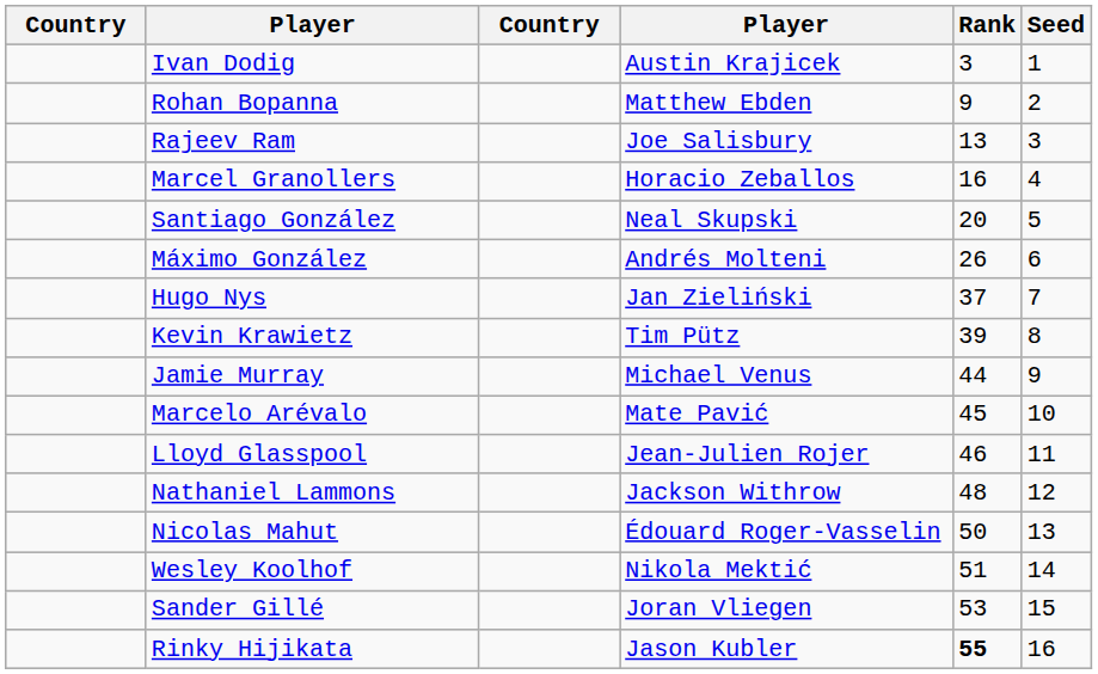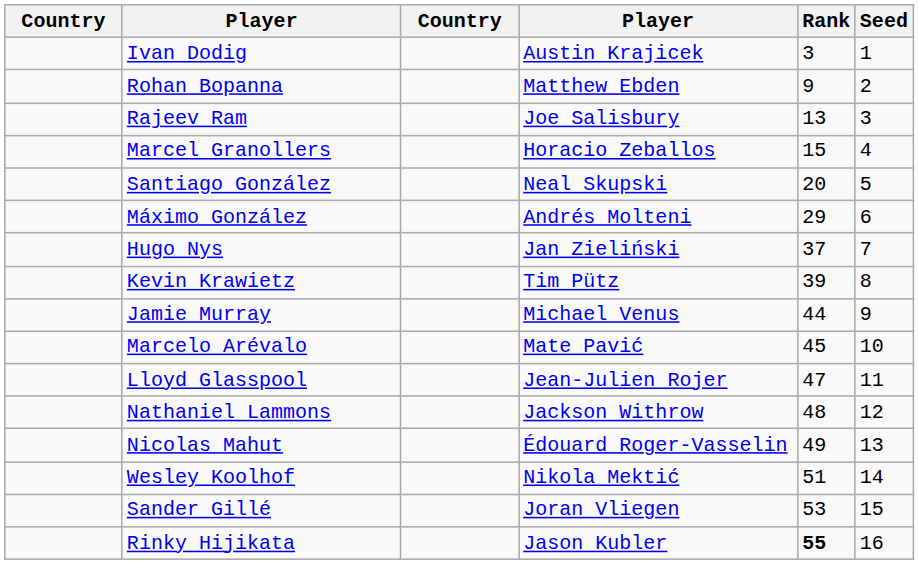 <table class="sortable wikitable">
 <tr>
 <th width="70">Country</th>
 <th width="175">Player</th>
 <th width="70">Country</th>
 <th width="175">Player</th>
 <th>Rank</th>
 <th>Seed</th>
 </tr>
 <tr>
 <td></td>
 <td><a href='#'>Ivan Dodig</a></td>
 <td></td>
 <td><a href='#'>Austin Krajicek</a></td>
 <td>3</td>
 <td>1</td>
 </tr>
 <tr>
 <td></td>
 <td><a href='#'>Rohan Bopanna</a></td>
 <td></td>
 <td><a href='#'>Matthew Ebden</a></td>
 <td>9</td>
 <td>2</td>
 </tr>
 <tr>
 <td></td>
 <td><a href='#'>Rajeev Ram</a></td>
 <td></td>
 <td><a href='#'>Joe Salisbury</a></td>
 <td>13</td>
 <td>3</td>
 </tr>
 <tr>
 <td></td>
 <td><a href='#'>Marcel Granollers</a></td>
 <td></td>
 <td><a href='#'>Horacio Zeballos</a></td>
-<td>16</td>
+<td>15</td>
 <td>4</td>
 </tr>
 <tr>
 <td></td>
 <td><a href='#'>Santiago González</a></td>
 <td></td>
 <td><a href='#'>Neal Skupski</a></td>
 <td>20</td>
 <td>5</td>
 </tr>
 <tr>
 <td></td>
 <td><a href='#'>Máximo González</a></td>
 <td></td>
 <td><a href='#'>Andrés Molteni</a></td>
-<td>26</td>
+<td>29</td>
 <td>6</td>
 </tr>
 <tr>
 <td></td>
 <td><a href='#'>Hugo Nys</a></td>
 <td></td>
 <td><a href='#'>Jan Zieliński</a></td>
 <td>37</td>
 <td>7</td>
 </tr>
 <tr>
 <td></td>
 <td><a href='#'>Kevin Krawietz</a></td>
 <td></td>
 <td><a href='#'>Tim Pütz</a></td>
 <td>39</td>
 <td>8</td>
 </tr>
 <tr>
 <td></td>
 <td><a href='#'>Jamie Murray</a></td>
 <td></td>
 <td><a href='#'>Michael Venus</a></td>
 <td>44</td>
 <td>9</td>
 </tr>
 <tr>
 <td></td>
 <td><a href='#'>Marcelo Arévalo</a></td>
 <td></td>
 <td><a href='#'>Mate Pavić</a></td>
 <td>45</td>
 <td>10</td>
 </tr>
 <tr>
 <td></td>
 <td><a href='#'>Lloyd Glasspool</a></td>
 <td></td>
 <td><a href='#'>Jean-Julien Rojer</a></td>
-<td>46</td>
+<td>47</td>
 <td>11</td>
 </tr>
 <tr>
 <td></td>
 <td><a href='#'>Nathaniel Lammons</a></td>
 <td></td>
 <td><a href='#'>Jackson Withrow</a></td>
 <td>48</td>
 <td>12</td>
 </tr>
 <tr>
 <td></td>
 <td><a href='#'>Nicolas Mahut</a></td>
 <td></td>
 <td><a href='#'>Édouard Roger-Vasselin</a></td>
-<td>50</td>
+<td>49</td>
 <td>13</td>
 </tr>
 <tr>
 <td></td>
 <td><a href='#'>Wesley Koolhof</a></td>
 <td></td>
 <td><a href='#'>Nikola Mektić</a></td>
 <td>51</td>
 <td>14</td>
 </tr>
 <tr>
 <td></td>
 <td><a href='#'>Sander Gillé</a></td>
 <td></td>
 <td><a href='#'>Joran Vliegen</a></td>
 <td>53</td>
 <td>15</td>
 </tr>
 <tr>
 <td></td>
 <td><a href='#'>Rinky Hijikata</a></td>
 <td></td>
 <td><a href='#'>Jason Kubler</a></td>
 <td><strong>55</strong></td>
 <td>16</td>
 </tr>
 </table>
